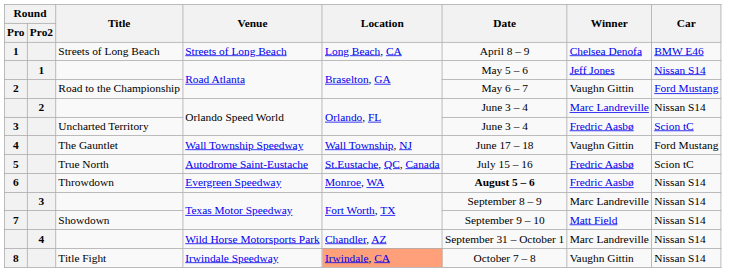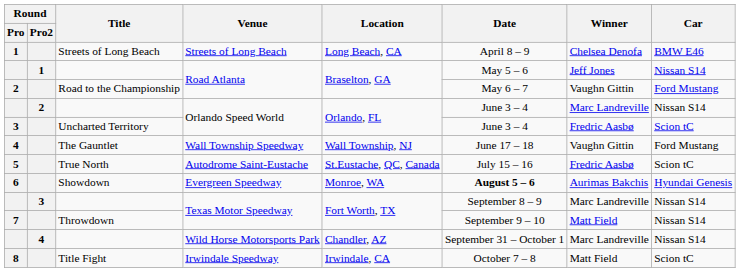 <table class="wikitable" style="font-size: 90%;">
 <tr>
 <th colspan=2>Round</th>
 <th rowspan=2>Title</th>
 <th rowspan=2>Venue</th>
 <th rowspan=2>Location</th>
 <th rowspan=2>Date</th>
 <th rowspan=2>Winner</th>
 <th rowspan=2>Car</th>
 </tr>
 <tr>
 <th>Pro</th>
 <th>Pro2</th>
 </tr>
 <tr>
 <th>1</th>
 <th></th>
 <td>Streets of Long Beach</td>
 <td><a href='#'>Streets of Long Beach</a></td>
 <td><a href='#'>Long Beach</a>, <a href='#'>CA</a></td>
 <td align="center">April 8 – 9</td>
 <td> <a href='#'>Chelsea Denofa</a></td>
 <td><a href='#'>BMW E46</a></td>
 </tr>
 <tr>
 <th></th>
 <th>1</th>
 <td></td>
 <td rowspan=2><a href='#'>Road Atlanta</a></td>
 <td rowspan=2><a href='#'>Braselton</a>, <a href='#'>GA</a></td>
 <td align="center">May 5 – 6</td>
 <td> <a href='#'>Jeff Jones</a></td>
 <td><a href='#'>Nissan S14</a></td>
 </tr>
 <tr>
 <th>2</th>
 <th></th>
 <td>Road to the Championship</td>
 <td align="center">May 6 – 7</td>
 <td> Vaughn Gittin</td>
 <td><a href='#'>Ford Mustang</a></td>
 </tr>
 <tr>
 <th></th>
 <th>2</th>
 <td></td>
 <td rowspan=2>Orlando Speed World</td>
 <td rowspan=2><a href='#'>Orlando</a>, <a href='#'>FL</a></td>
 <td align="center">June 3 – 4</td>
 <td> <a href='#'>Marc Landreville</a></td>
 <td>Nissan S14</td>
 </tr>
 <tr>
 <th>3</th>
 <th></th>
 <td>Uncharted Territory</td>
 <td align="center">June 3 – 4</td>
 <td> <a href='#'>Fredric Aasbø</a></td>
 <td><a href='#'>Scion tC</a></td>
 </tr>
 <tr>
 <th>4</th>
 <th></th>
 <td>The Gauntlet</td>
 <td><a href='#'>Wall Township Speedway</a></td>
 <td><a href='#'>Wall Township</a>, <a href='#'>NJ</a></td>
 <td align="center">June 17 – 18</td>
 <td> Vaughn Gittin</td>
 <td>Ford Mustang</td>
 </tr>
 <tr>
 <th>5</th>
 <th></th>
 <td>True North</td>
 <td><a href='#'>Autodrome Saint-Eustache</a></td>
 <td><a href='#'>St.Eustache</a>, <a href='#'>QC</a>, <a href='#'>Canada</a></td>
 <td align="center">July 15 – 16</td>
 <td> <a href='#'>Fredric Aasbø</a></td>
 <td>Scion tC</td>
 </tr>
 <tr>
 <th>6</th>
 <th></th>
-<td>Throwdown</td>
+<td>Showdown</td>
 <td><a href='#'>Evergreen Speedway</a></td>
 <td><a href='#'>Monroe</a>, <a href='#'>WA</a></td>
 <td align="center"><strong>August 5 – 6</strong></td>
-<td> <a href='#'>Fredric Aasbø</a></td>
-<td>Nissan S14</td>
+<td> <a href='#'>Aurimas Bakchis</a></td>
+<td><a href='#'>Hyundai Genesis</a></td>
 </tr>
 <tr>
 <th></th>
 <th>3</th>
 <td></td>
 <td rowspan=2><a href='#'>Texas Motor Speedway</a></td>
 <td rowspan=2><a href='#'>Fort Worth</a>, <a href='#'>TX</a></td>
 <td align="center">September 8 – 9</td>
 <td> Marc Landreville</td>
 <td>Nissan S14</td>
 </tr>
 <tr>
 <th>7</th>
 <th></th>
-<td>Showdown</td>
+<td>Throwdown</td>
 <td align="center">September 9 – 10</td>
 <td> <a href='#'>Matt Field</a></td>
 <td>Nissan S14</td>
 </tr>
 <tr>
 <th></th>
 <th>4</th>
 <td></td>
 <td><a href='#'>Wild Horse Motorsports Park</a></td>
 <td><a href='#'>Chandler</a>, <a href='#'>AZ</a></td>
 <td align="center">September 31 – October 1</td>
 <td> Marc Landreville</td>
 <td>Nissan S14</td>
 </tr>
 <tr>
 <th>8</th>
 <th></th>
 <td>Title Fight</td>
 <td><a href='#'>Irwindale Speedway</a></td>
-<td style="background: lightsalmon;"><a href='#'>Irwindale</a>, <a href='#'>CA</a></td>
+<td><a href='#'>Irwindale</a>, <a href='#'>CA</a></td>
 <td align="center">October 7 – 8</td>
-<td> Vaughn Gittin</td>
-<td>Nissan S14</td>
+<td> Matt Field</td>
+<td>Scion tC</td>
 </tr>
 </table>
